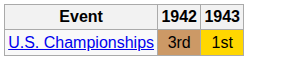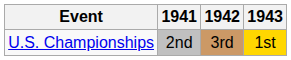 <table class="wikitable">
 <tr>
 <th>Event</th>
+<th>1941</th>
 <th>1942</th>
 <th>1943</th>
 </tr>
 <tr>
 <td><a href='#'>U.S. Championships</a></td>
+<td align="center" bgcolor="silver">2nd</td>
 <td align="center" bgcolor="cc9966">3rd</td>
 <td align="center" bgcolor="gold">1st</td>
 </tr>
 </table>
